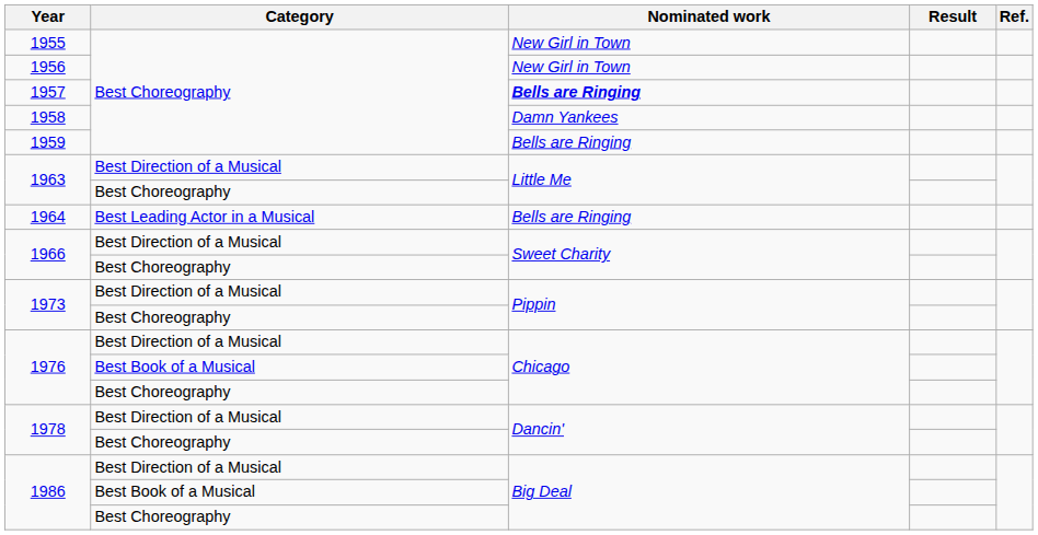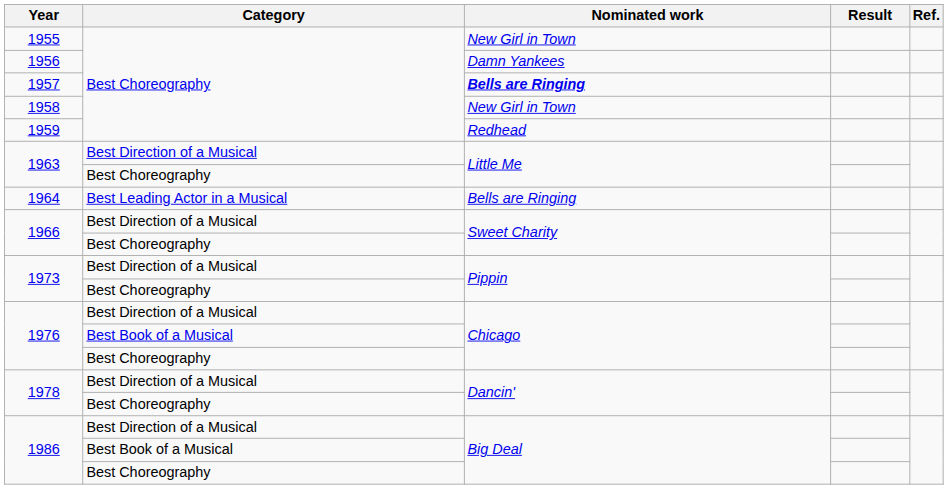 <table class=wikitable>
 <tr>
 <th scope="col" style="width:5em;">Year</th>
 <th scope="col" style="width:26em;">Category</th>
 <th scope="col" style="width:25em;">Nominated work</th>
 <th scope="col" style="width:5em;">Result</th>
 <th>Ref.</th>
 </tr>
 <tr>
 <td style="text-align:center;"><a href='#'>1955</a></td>
 <td rowspan=5><a href='#'>Best Choreography</a></td>
 <td><em><a href='#'>New Girl in Town</a></em></td>
 <td></td>
 <td align="center"></td>
 </tr>
 <tr>
 <td style="text-align:center;"><a href='#'>1956</a></td>
-<td><em><a href='#'>New Girl in Town</a></em></td>
+<td><em><a href='#'>Damn Yankees</a></em></td>
 <td></td>
 <td align="center"></td>
 </tr>
 <tr>
 <td style="text-align:center;"><a href='#'>1957</a></td>
 <td><strong><em><a href='#'>Bells are Ringing</a></em></strong></td>
 <td></td>
 <td align="center"></td>
 </tr>
 <tr>
 <td style="text-align:center;"><a href='#'>1958</a></td>
-<td><em><a href='#'>Damn Yankees</a></em></td>
+<td><em><a href='#'>New Girl in Town</a></em></td>
 <td></td>
 <td align="center"></td>
 </tr>
 <tr>
 <td style="text-align:center;"><a href='#'>1959</a></td>
-<td><em><a href='#'>Bells are Ringing</a></em></td>
+<td><em><a href='#'>Redhead</a></em></td>
 <td></td>
 <td align="center"></td>
 </tr>
 <tr>
 <td style="text-align:center;", rowspan="2"><a href='#'>1963</a></td>
 <td><a href='#'>Best Direction of a Musical</a></td>
 <td rowspan="2"><em><a href='#'>Little Me</a></em></td>
 <td></td>
 <td align="center" rowspan="2"></td>
 </tr>
 <tr>
 <td>Best Choreography</td>
 <td></td>
 </tr>
 <tr>
 <td style="text-align:center;"><a href='#'>1964</a></td>
 <td><a href='#'>Best Leading Actor in a Musical</a></td>
 <td><em><a href='#'>Bells are Ringing</a></em></td>
 <td></td>
 <td align="center"></td>
 </tr>
 <tr>
 <td style="text-align:center;", rowspan="2"><a href='#'>1966</a></td>
 <td>Best Direction of a Musical</td>
 <td rowspan="2"><em><a href='#'>Sweet Charity</a></em></td>
 <td></td>
 <td align="center" rowspan="2"></td>
 </tr>
 <tr>
 <td>Best Choreography</td>
 <td></td>
 </tr>
 <tr>
 <td style="text-align:center;", rowspan="2"><a href='#'>1973</a></td>
 <td>Best Direction of a Musical</td>
 <td rowspan="2"><em><a href='#'>Pippin</a></em></td>
 <td></td>
 <td align="center" rowspan="2"></td>
 </tr>
 <tr>
 <td>Best Choreography</td>
 <td></td>
 </tr>
 <tr>
 <td style="text-align:center;", rowspan="3"><a href='#'>1976</a></td>
 <td>Best Direction of a Musical</td>
 <td rowspan="3"><em><a href='#'>Chicago</a></em></td>
 <td></td>
 <td align="center" rowspan="3"></td>
 </tr>
 <tr>
 <td><a href='#'>Best Book of a Musical</a></td>
 <td></td>
 </tr>
 <tr>
 <td>Best Choreography</td>
 <td></td>
 </tr>
 <tr>
 <td style="text-align:center;", rowspan="2"><a href='#'>1978</a></td>
 <td>Best Direction of a Musical</td>
 <td rowspan="2"><em><a href='#'>Dancin'</a></em></td>
 <td></td>
 <td align="center" rowspan="2"></td>
 </tr>
 <tr>
 <td>Best Choreography</td>
 <td></td>
 </tr>
 <tr>
 <td style="text-align:center;", rowspan="3"><a href='#'>1986</a></td>
 <td>Best Direction of a Musical</td>
 <td rowspan="3"><em><a href='#'>Big Deal</a></em></td>
 <td></td>
 <td align="center" rowspan="3"></td>
 </tr>
 <tr>
 <td>Best Book of a Musical</td>
 <td></td>
 </tr>
 <tr>
 <td>Best Choreography</td>
 <td></td>
 </tr>
 </table>
